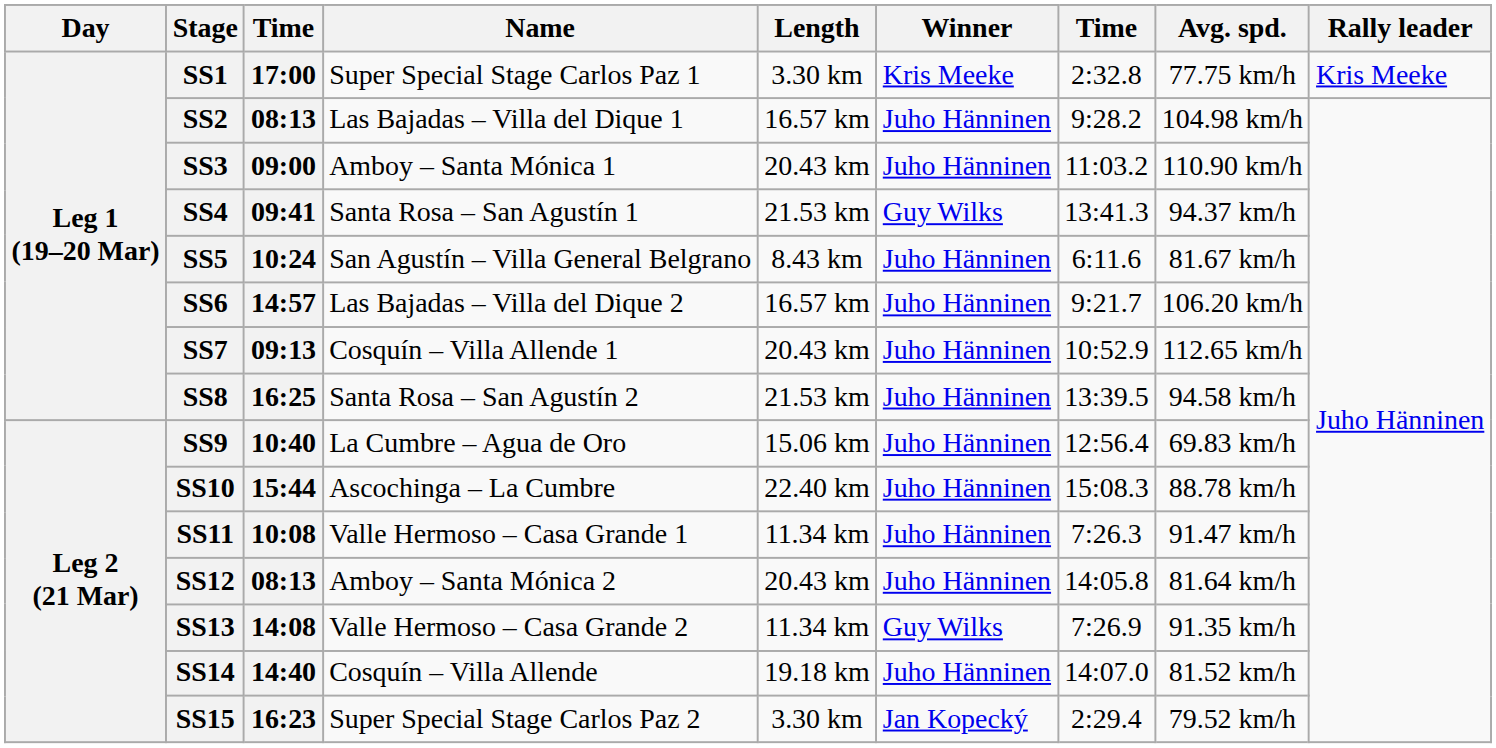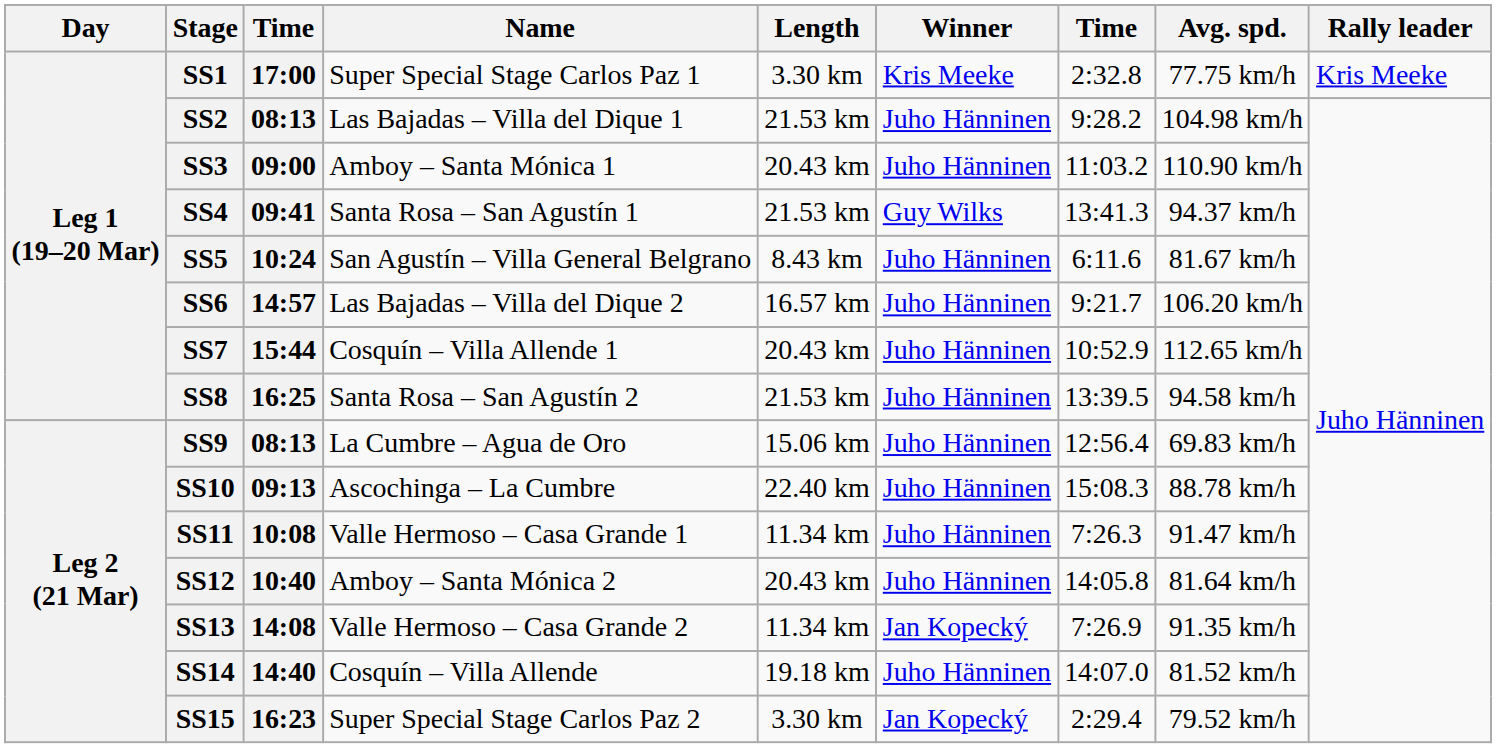 <table class="wikitable" style="text-align: center; font-size: 90%; max-width: 950px;">
 <tr>
 <th>Day</th>
 <th>Stage</th>
 <th>Time</th>
 <th>Name</th>
 <th>Length</th>
 <th>Winner</th>
 <th>Time</th>
 <th>Avg. spd.</th>
 <th>Rally leader</th>
 </tr>
 <tr>
 <th rowspan="8">Leg 1<br>(19–20 Mar)</th>
 <th>SS1</th>
 <th>17:00</th>
 <td align=left>Super Special Stage Carlos Paz 1</td>
 <td>3.30 km</td>
 <td align=left> <a href='#'>Kris Meeke</a></td>
 <td>2:32.8</td>
 <td>77.75 km/h</td>
 <td align=left> <a href='#'>Kris Meeke</a></td>
 </tr>
 <tr>
 <th>SS2</th>
 <th>08:13</th>
 <td align=left>Las Bajadas – Villa del Dique 1</td>
-<td>16.57 km</td>
+<td>21.53 km</td>
 <td align=left> <a href='#'>Juho Hänninen</a></td>
 <td>9:28.2</td>
 <td>104.98 km/h</td>
 <td align=left rowspan=14> <a href='#'>Juho Hänninen</a></td>
 </tr>
 <tr>
 <th>SS3</th>
 <th>09:00</th>
 <td align=left>Amboy – Santa Mónica 1</td>
 <td>20.43 km</td>
 <td align=left> <a href='#'>Juho Hänninen</a></td>
 <td>11:03.2</td>
 <td>110.90 km/h</td>
 </tr>
 <tr>
 <th>SS4</th>
 <th>09:41</th>
 <td align=left>Santa Rosa – San Agustín 1</td>
 <td>21.53 km</td>
 <td align=left> <a href='#'>Guy Wilks</a></td>
 <td>13:41.3</td>
 <td>94.37 km/h</td>
 </tr>
 <tr>
 <th>SS5</th>
 <th>10:24</th>
 <td align=left>San Agustín – Villa General Belgrano</td>
 <td>8.43 km</td>
 <td align=left> <a href='#'>Juho Hänninen</a></td>
 <td>6:11.6</td>
 <td>81.67 km/h</td>
 </tr>
 <tr>
 <th>SS6</th>
 <th>14:57</th>
 <td align=left>Las Bajadas – Villa del Dique 2</td>
 <td>16.57 km</td>
 <td align=left> <a href='#'>Juho Hänninen</a></td>
 <td>9:21.7</td>
 <td>106.20 km/h</td>
 </tr>
 <tr>
 <th>SS7</th>
-<th>09:13</th>
+<th>15:44</th>
 <td align=left>Cosquín – Villa Allende 1</td>
 <td>20.43 km</td>
 <td align=left> <a href='#'>Juho Hänninen</a></td>
 <td>10:52.9</td>
 <td>112.65 km/h</td>
 </tr>
 <tr>
 <th>SS8</th>
 <th>16:25</th>
 <td align=left>Santa Rosa – San Agustín 2</td>
 <td>21.53 km</td>
 <td align=left> <a href='#'>Juho Hänninen</a></td>
 <td>13:39.5</td>
 <td>94.58 km/h</td>
 </tr>
 <tr>
 <th rowspan="7">Leg 2<br>(21 Mar)</th>
 <th>SS9</th>
-<th>10:40</th>
+<th>08:13</th>
 <td align=left>La Cumbre – Agua de Oro</td>
 <td>15.06 km</td>
 <td align=left> <a href='#'>Juho Hänninen</a></td>
 <td>12:56.4</td>
 <td>69.83 km/h</td>
 </tr>
 <tr>
 <th>SS10</th>
-<th>15:44</th>
+<th>09:13</th>
 <td align=left>Ascochinga – La Cumbre</td>
 <td>22.40 km</td>
 <td align=left> <a href='#'>Juho Hänninen</a></td>
 <td>15:08.3</td>
 <td>88.78 km/h</td>
 </tr>
 <tr>
 <th>SS11</th>
 <th>10:08</th>
 <td align=left>Valle Hermoso – Casa Grande 1</td>
 <td>11.34 km</td>
 <td align=left> <a href='#'>Juho Hänninen</a></td>
 <td>7:26.3</td>
 <td>91.47 km/h</td>
 </tr>
 <tr>
 <th>SS12</th>
-<th>08:13</th>
+<th>10:40</th>
 <td align=left>Amboy – Santa Mónica 2</td>
 <td>20.43 km</td>
 <td align=left> <a href='#'>Juho Hänninen</a></td>
 <td>14:05.8</td>
 <td>81.64 km/h</td>
 </tr>
 <tr>
 <th>SS13</th>
 <th>14:08</th>
 <td align=left>Valle Hermoso – Casa Grande 2</td>
 <td>11.34 km</td>
-<td align=left> <a href='#'>Guy Wilks</a></td>
+<td align=left> <a href='#'>Jan Kopecký</a></td>
 <td>7:26.9</td>
 <td>91.35 km/h</td>
 </tr>
 <tr>
 <th>SS14</th>
 <th>14:40</th>
 <td align=left>Cosquín – Villa Allende</td>
 <td>19.18 km</td>
 <td align=left> <a href='#'>Juho Hänninen</a></td>
 <td>14:07.0</td>
 <td>81.52 km/h</td>
 </tr>
 <tr>
 <th>SS15</th>
 <th>16:23</th>
 <td align=left>Super Special Stage Carlos Paz 2</td>
 <td>3.30 km</td>
 <td align=left> <a href='#'>Jan Kopecký</a></td>
 <td>2:29.4</td>
 <td>79.52 km/h</td>
 </tr>
 </table>
